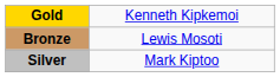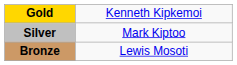 <table class="wikitable" style=" text-align:center; " width="35%">
 <tr>
 <td bgcolor="gold"><strong>Gold</strong></td>
 <td><a href='#'>Kenneth Kipkemoi</a><br>  <small><em></em></small></td>
 </tr>
 <tr>
+<td bgcolor="silver"><strong>Silver</strong></td>
+<td><a href='#'>Mark Kiptoo</a><br>  <small><em></em></small></td>
+</tr>
+<tr>
 <td bgcolor="CC9966"><strong>Bronze</strong></td>
 <td><a href='#'>Lewis Mosoti</a><br>  <small><em></em></small></td>
 </tr>
-<tr>
-<td bgcolor="silver"><strong>Silver</strong></td>
-<td><a href='#'>Mark Kiptoo</a><br>  <small><em></em></small></td>
-</tr>
 </table>
